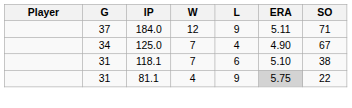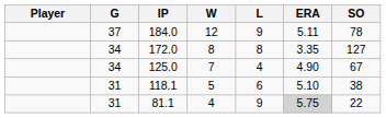 <table class="wikitable sortable">
 <tr>
 <th bgcolor="#DDDDFF" width="16%">Player</th>
 <th bgcolor="#DDDDFF" width="9%">G</th>
 <th bgcolor="#DDDDFF" width="9%">IP</th>
 <th bgcolor="#DDDDFF" width="9%">W</th>
 <th bgcolor="#DDDDFF" width="9%">L</th>
 <th bgcolor="#DDDDFF" width="9%">ERA</th>
 <th bgcolor="#DDDDFF" width="9%">SO</th>
 </tr>
 <tr align="center">
 <td></td>
 <td>37</td>
 <td>184.0</td>
 <td>12</td>
 <td>9</td>
 <td>5.11</td>
-<td>71</td>
+<td>78</td>
+</tr>
+<tr align="center">
+<td></td>
+<td>34</td>
+<td>172.0</td>
+<td>8</td>
+<td>8</td>
+<td>3.35</td>
+<td>127</td>
 </tr>
 <tr align="center">
 <td></td>
 <td>34</td>
 <td>125.0</td>
 <td>7</td>
 <td>4</td>
 <td>4.90</td>
 <td>67</td>
 </tr>
 <tr align="center">
 <td></td>
 <td>31</td>
 <td>118.1</td>
-<td>7</td>
+<td>5</td>
 <td>6</td>
 <td>5.10</td>
 <td>38</td>
 </tr>
 <tr align="center">
 <td></td>
 <td>31</td>
 <td>81.1</td>
 <td>4</td>
 <td>9</td>
 <td style="background: lightgrey;">5.75</td>
 <td>22</td>
 </tr>
 </table>
